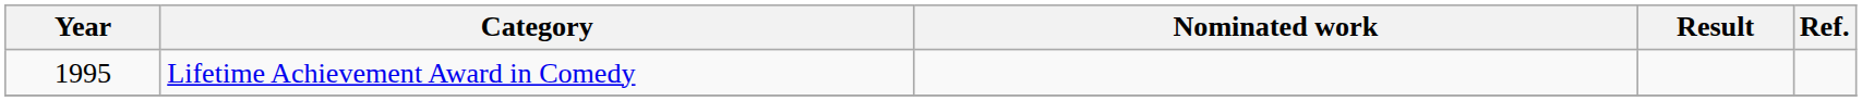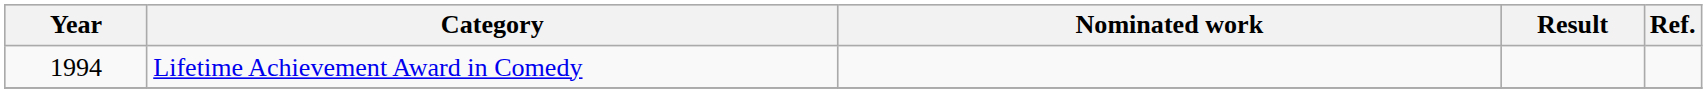 <table class=wikitable>
 <tr>
 <th scope="col" style="width:5em;">Year</th>
 <th scope="col" style="width:26em;">Category</th>
 <th scope="col" style="width:25em;">Nominated work</th>
 <th scope="col" style="width:5em;">Result</th>
 <th>Ref.</th>
 </tr>
 <tr>
-<td style="text-align:center;">1995</td>
+<td style="text-align:center;">1994</td>
 <td><a href='#'>Lifetime Achievement Award in Comedy</a></td>
 <td></td>
 <td></td>
 <td></td>
 </tr>
 <tr>
 </tr>
 </table>
